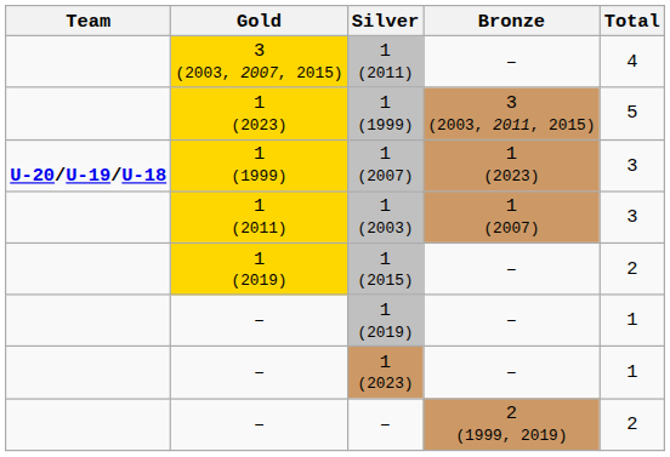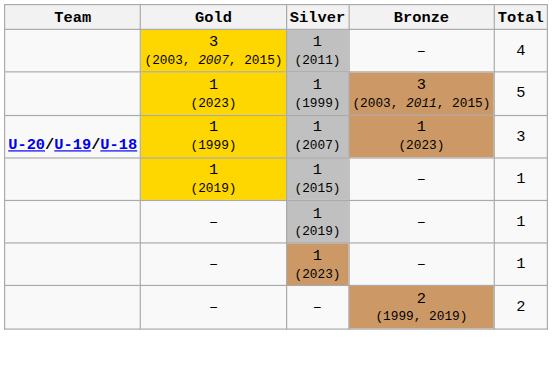 <table class="wikitable" style="text-align: center;">
 <tr>
 <th>Team</th>
 <th>Gold</th>
 <th>Silver</th>
 <th>Bronze</th>
 <th>Total</th>
 </tr>
 <tr>
 <td align=left><strong></strong></td>
 <td style="background:gold">3<br><small>(2003, <em>2007</em>, 2015)</small></td>
 <td style="background:silver">1<br><small>(2011)</small></td>
 <td>–</td>
 <td>4</td>
 </tr>
 <tr>
 <td align=left><strong></strong></td>
 <td style="background:gold">1<br><small>(2023)</small></td>
 <td style="background:silver">1<br><small>(1999)</small></td>
 <td style="background:#c96">3<br><small>(2003, <em>2011</em>, 2015)</small></td>
 <td>5</td>
 </tr>
 <tr>
 <td align=left><strong><br><a href='#'>U-20</a>/<a href='#'>U-19</a>/<a href='#'>U-18</a></strong></td>
 <td style="background:gold">1<br><small>(1999)</small></td>
 <td style="background:silver">1<br><small>(2007)</small></td>
 <td style="background:#c96">1<br><small>(2023)</small></td>
 <td>3</td>
 </tr>
 <tr>
 <td align=left><strong></strong></td>
-<td style="background:gold">1<br><small>(2011)</small></td>
-<td style="background:silver">1<br><small>(2003)</small></td>
-<td style="background:#c96">1<br><small>(2007)</small></td>
-<td>3</td>
-</tr>
-<tr>
-<td align=left><strong></strong></td>
 <td style="background:gold">1<br><small>(2019)</small></td>
 <td style="background:silver">1<br><small>(2015)</small></td>
 <td>–</td>
-<td>2</td>
+<td>1</td>
 </tr>
 <tr>
 <td align=left></td>
 <td>–</td>
 <td style="background:silver">1<br><small>(2019)</small></td>
 <td>–</td>
 <td>1</td>
 </tr>
 <tr>
 <td align=left></td>
 <td>–</td>
 <td style="background:#c96">1<br><small>(2023)</small></td>
 <td>–</td>
 <td>1</td>
 </tr>
 <tr>
 <td align=left></td>
 <td>–</td>
 <td>–</td>
 <td style="background:#c96">2<br><small>(1999, 2019)</small></td>
 <td>2</td>
 </tr>
 </table>
